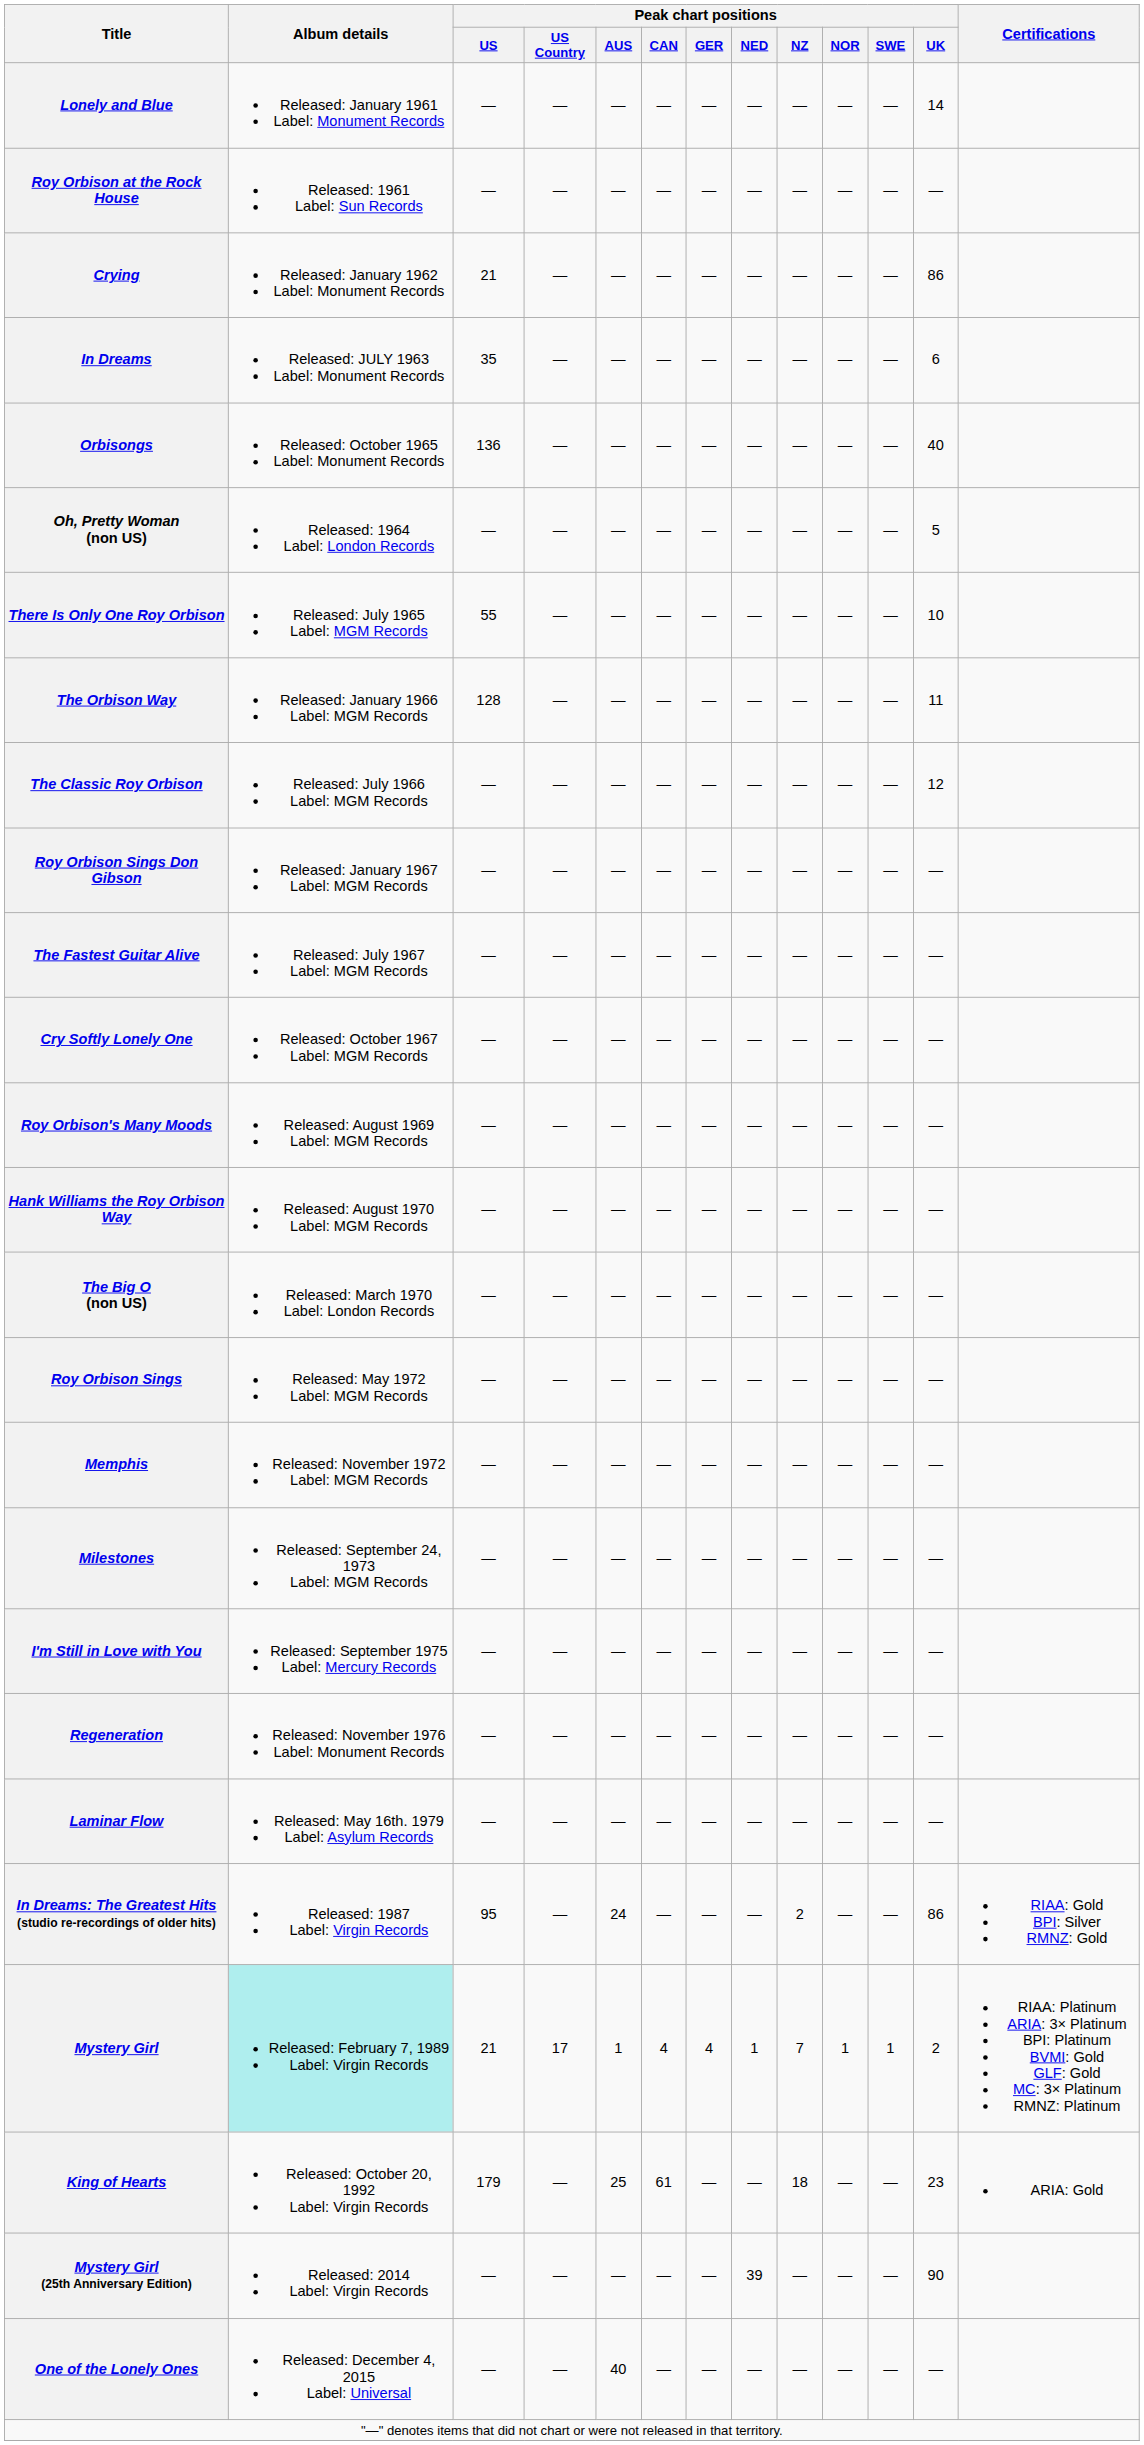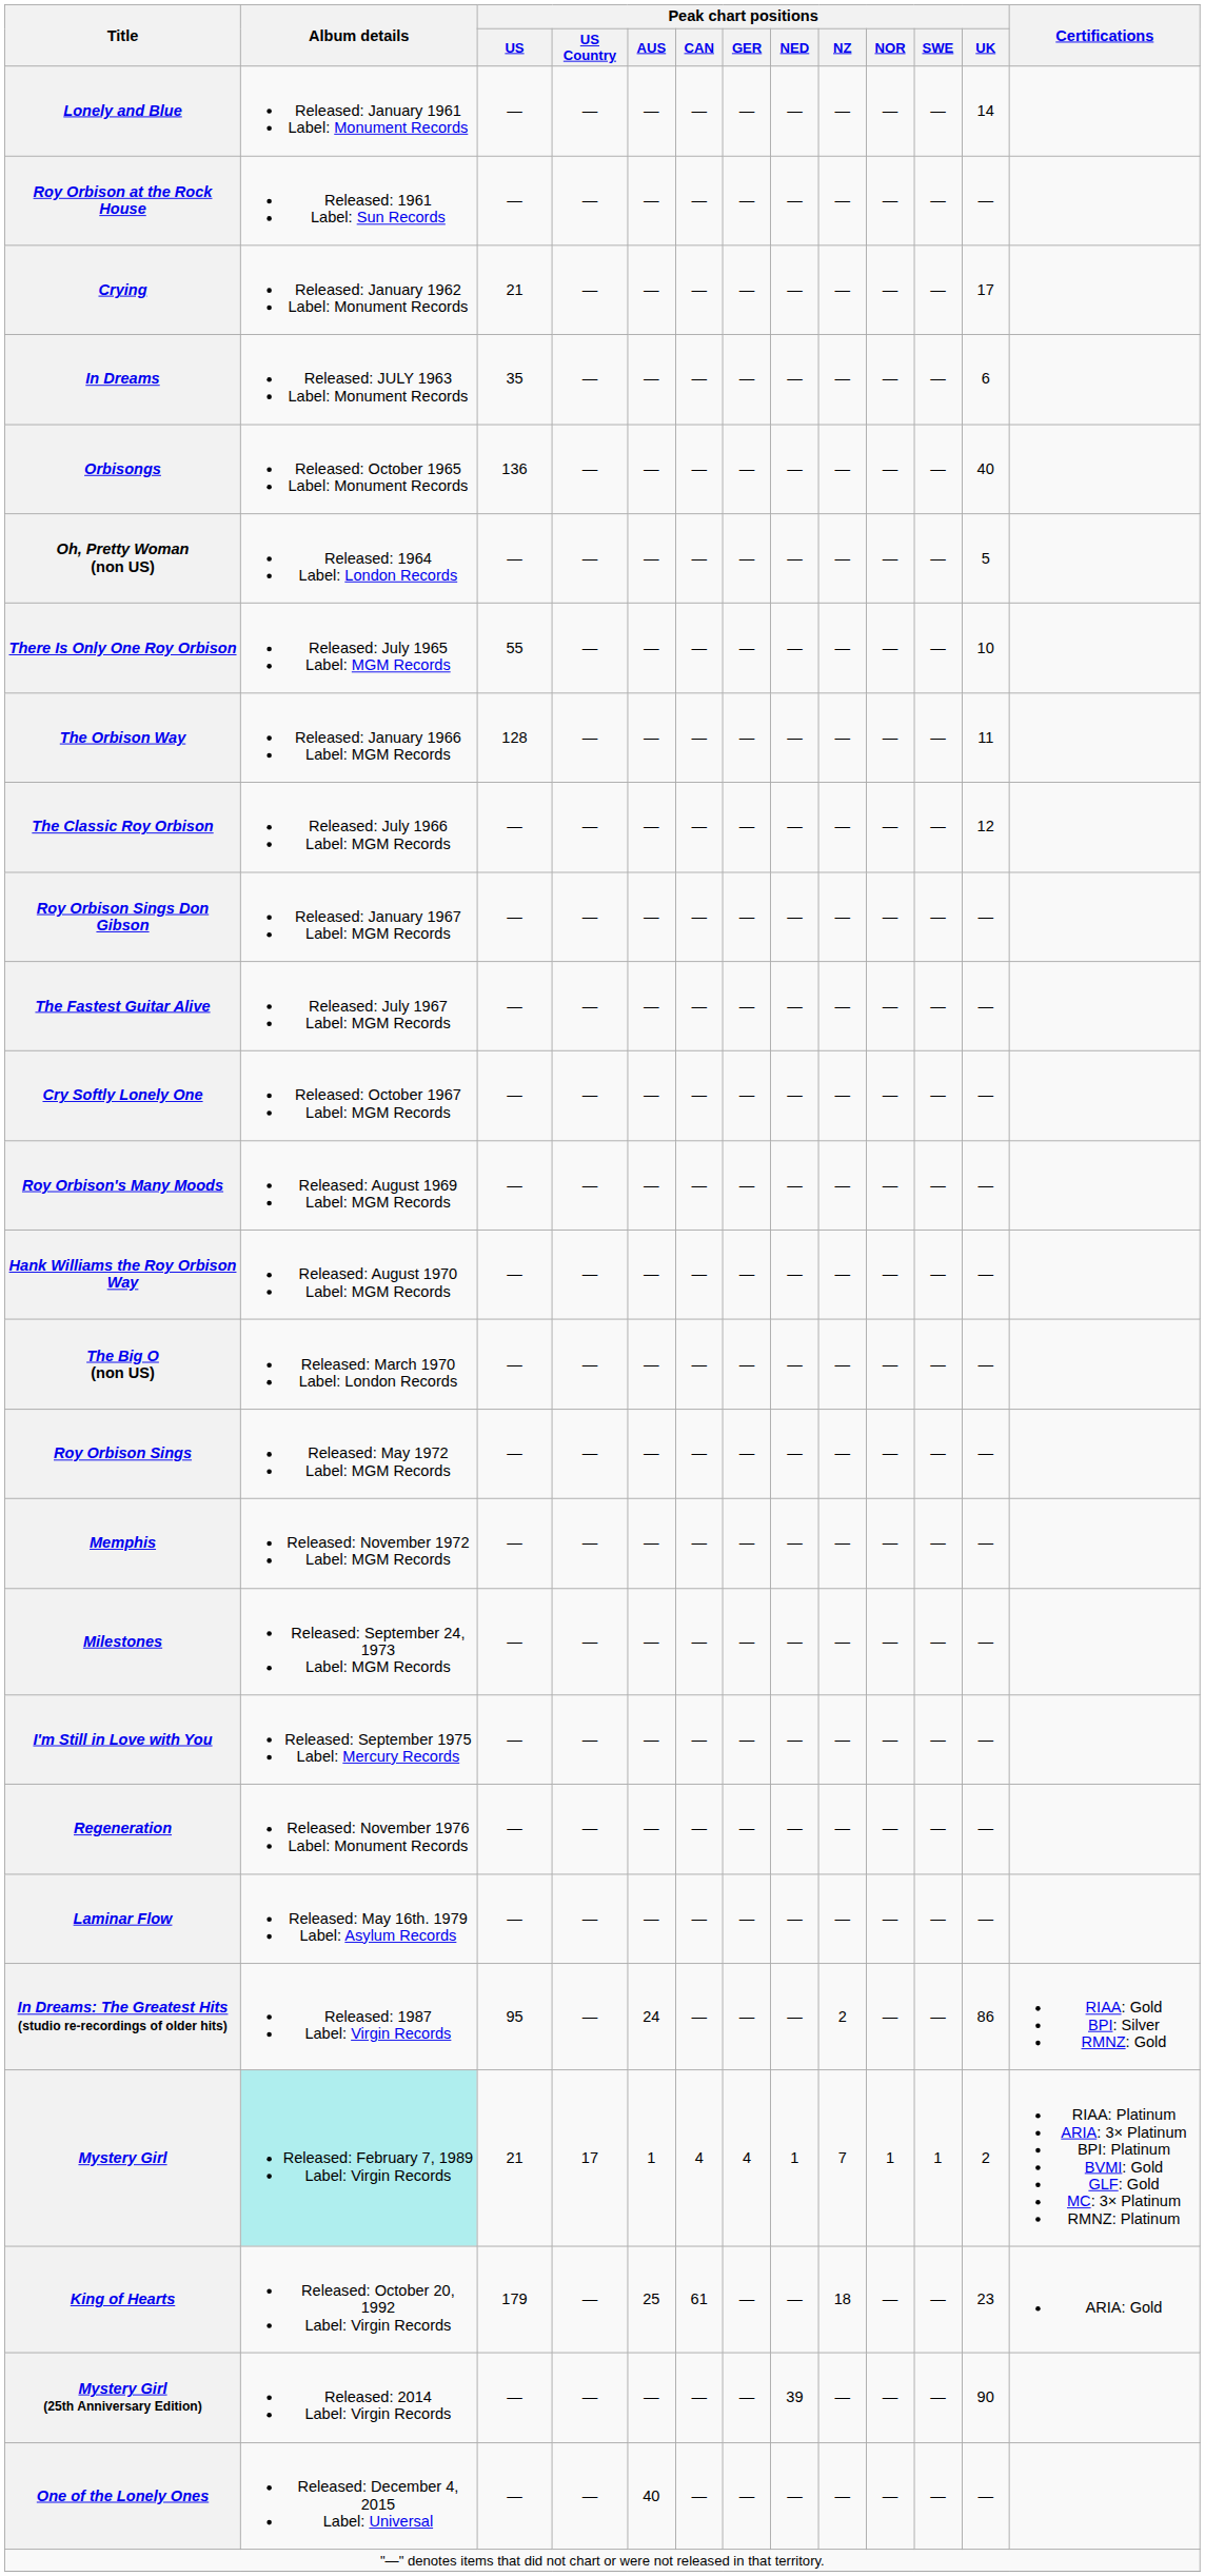 <table class="wikitable plainrowheaders" style="text-align:center;">
 <tr>
 <th scope="col" rowspan="2" style="width:15em;">Title</th>
 <th scope="col" rowspan="2" style="width:15em;">Album details</th>
 <th scope="col" colspan="10">Peak chart positions</th>
 <th rowspan="2" style="width:12em;"><a href='#'>Certifications</a></th>
 </tr>
 <tr>
 <th scope="col" style="width:5em;font-size:90%;"><a href='#'>US</a><br></th>
 <th scope="col" style="width:5em;font-size:90%;"><a href='#'>US<br>Country</a><br></th>
 <th scope="col" style="width:3em;font-size:90%;"><a href='#'>AUS</a><br></th>
 <th scope="col" style="width:3em;font-size:90%;"><a href='#'>CAN</a><br></th>
 <th scope="col" style="width:3em;font-size:90%;"><a href='#'>GER</a><br></th>
 <th scope="col" style="width:3em;font-size:90%;"><a href='#'>NED</a><br></th>
 <th scope="col" style="width:3em;font-size:90%;"><a href='#'>NZ</a><br></th>
 <th scope="col" style="width:3em;font-size:90%;"><a href='#'>NOR</a><br></th>
 <th scope="col" style="width:3em;font-size:90%;"><a href='#'>SWE</a><br></th>
 <th scope="col" style="width:3em;font-size:90%;"><a href='#'>UK</a><br></th>
 </tr>
 <tr>
 <th scope="row"><em><a href='#'>Lonely and Blue</a></em></th>
 <td><br><ul><li>Released: January 1961</li><li>Label: <a href='#'>Monument Records</a></li></ul></td>
 <td>—</td>
 <td>—</td>
 <td>—</td>
 <td>—</td>
 <td>—</td>
 <td>—</td>
 <td>—</td>
 <td>—</td>
 <td>—</td>
 <td>14</td>
 <td></td>
 </tr>
 <tr>
 <th scope="row"><em><a href='#'>Roy Orbison at the Rock House</a></em></th>
 <td><br><ul><li>Released: 1961</li><li>Label: <a href='#'>Sun Records</a></li></ul></td>
 <td>—</td>
 <td>—</td>
 <td>—</td>
 <td>—</td>
 <td>—</td>
 <td>—</td>
 <td>—</td>
 <td>—</td>
 <td>—</td>
 <td>—</td>
 <td></td>
 </tr>
 <tr>
 <th scope="row"><em><a href='#'>Crying</a></em></th>
 <td><br><ul><li>Released: January 1962</li><li>Label: Monument Records</li></ul></td>
 <td>21</td>
 <td>—</td>
 <td>—</td>
 <td>—</td>
 <td>—</td>
 <td>—</td>
 <td>—</td>
 <td>—</td>
 <td>—</td>
-<td>86</td>
+<td>17</td>
 <td></td>
 </tr>
 <tr>
 <th scope="row"><em><a href='#'>In Dreams</a></em></th>
 <td><br><ul><li>Released: JULY 1963</li><li>Label: Monument Records</li></ul></td>
 <td>35</td>
 <td>—</td>
 <td>—</td>
 <td>—</td>
 <td>—</td>
 <td>—</td>
 <td>—</td>
 <td>—</td>
 <td>—</td>
 <td>6</td>
 <td></td>
 </tr>
 <tr>
 <th scope="row"><em><a href='#'>Orbisongs</a></em></th>
 <td><br><ul><li>Released: October 1965</li><li>Label: Monument Records</li></ul></td>
 <td>136</td>
 <td>—</td>
 <td>—</td>
 <td>—</td>
 <td>—</td>
 <td>—</td>
 <td>—</td>
 <td>—</td>
 <td>—</td>
 <td>40</td>
 <td></td>
 </tr>
 <tr>
 <th scope="row"><em>Oh, Pretty Woman</em><br>(non US)</th>
 <td><br><ul><li>Released: 1964</li><li>Label: <a href='#'>London Records</a></li></ul></td>
 <td>—</td>
 <td>—</td>
 <td>—</td>
 <td>—</td>
 <td>—</td>
 <td>—</td>
 <td>—</td>
 <td>—</td>
 <td>—</td>
 <td>5</td>
 <td></td>
 </tr>
 <tr>
 <th scope="row"><em><a href='#'>There Is Only One Roy Orbison</a></em></th>
 <td><br><ul><li>Released: July 1965</li><li>Label: <a href='#'>MGM Records</a></li></ul></td>
 <td>55</td>
 <td>—</td>
 <td>—</td>
 <td>—</td>
 <td>—</td>
 <td>—</td>
 <td>—</td>
 <td>—</td>
 <td>—</td>
 <td>10</td>
 <td></td>
 </tr>
 <tr>
 <th scope="row"><em><a href='#'>The Orbison Way</a></em></th>
 <td><br><ul><li>Released: January 1966</li><li>Label: MGM Records</li></ul></td>
 <td>128</td>
 <td>—</td>
 <td>—</td>
 <td>—</td>
 <td>—</td>
 <td>—</td>
 <td>—</td>
 <td>—</td>
 <td>—</td>
 <td>11</td>
 <td></td>
 </tr>
 <tr>
 <th scope="row"><em><a href='#'>The Classic Roy Orbison</a></em></th>
 <td><br><ul><li>Released: July 1966</li><li>Label: MGM Records</li></ul></td>
 <td>—</td>
 <td>—</td>
 <td>—</td>
 <td>—</td>
 <td>—</td>
 <td>—</td>
 <td>—</td>
 <td>—</td>
 <td>—</td>
 <td>12</td>
 <td></td>
 </tr>
 <tr>
 <th scope="row"><em><a href='#'>Roy Orbison Sings Don Gibson</a></em></th>
 <td><br><ul><li>Released: January 1967</li><li>Label: MGM Records</li></ul></td>
 <td>—</td>
 <td>—</td>
 <td>—</td>
 <td>—</td>
 <td>—</td>
 <td>—</td>
 <td>—</td>
 <td>—</td>
 <td>—</td>
 <td>—</td>
 <td></td>
 </tr>
 <tr>
 <th scope="row"><em><a href='#'>The Fastest Guitar Alive</a></em></th>
 <td><br><ul><li>Released: July 1967</li><li>Label: MGM Records</li></ul></td>
 <td>—</td>
 <td>—</td>
 <td>—</td>
 <td>—</td>
 <td>—</td>
 <td>—</td>
 <td>—</td>
 <td>—</td>
 <td>—</td>
 <td>—</td>
 <td></td>
 </tr>
 <tr>
 <th scope="row"><em><a href='#'>Cry Softly Lonely One</a></em></th>
 <td><br><ul><li>Released: October 1967</li><li>Label: MGM Records</li></ul></td>
 <td>—</td>
 <td>—</td>
 <td>—</td>
 <td>—</td>
 <td>—</td>
 <td>—</td>
 <td>—</td>
 <td>—</td>
 <td>—</td>
 <td>—</td>
 <td></td>
 </tr>
 <tr>
 <th scope="row"><em><a href='#'>Roy Orbison's Many Moods</a></em></th>
 <td><br><ul><li>Released: August 1969</li><li>Label: MGM Records</li></ul></td>
 <td>—</td>
 <td>—</td>
 <td>—</td>
 <td>—</td>
 <td>—</td>
 <td>—</td>
 <td>—</td>
 <td>—</td>
 <td>—</td>
 <td>—</td>
 <td></td>
 </tr>
 <tr>
 <th scope="row"><em><a href='#'>Hank Williams the Roy Orbison Way</a></em></th>
 <td><br><ul><li>Released: August 1970</li><li>Label: MGM Records</li></ul></td>
 <td>—</td>
 <td>—</td>
 <td>—</td>
 <td>—</td>
 <td>—</td>
 <td>—</td>
 <td>—</td>
 <td>—</td>
 <td>—</td>
 <td>—</td>
 <td></td>
 </tr>
 <tr>
 <th scope="row"><em><a href='#'>The Big O</a></em><br>(non US)</th>
 <td><br><ul><li>Released: March 1970</li><li>Label: London Records</li></ul></td>
 <td>—</td>
 <td>—</td>
 <td>—</td>
 <td>—</td>
 <td>—</td>
 <td>—</td>
 <td>—</td>
 <td>—</td>
 <td>—</td>
 <td>—</td>
 <td></td>
 </tr>
 <tr>
 <th scope="row"><em><a href='#'>Roy Orbison Sings</a></em></th>
 <td><br><ul><li>Released: May 1972</li><li>Label: MGM Records</li></ul></td>
 <td>—</td>
 <td>—</td>
 <td>—</td>
 <td>—</td>
 <td>—</td>
 <td>—</td>
 <td>—</td>
 <td>—</td>
 <td>—</td>
 <td>—</td>
 <td></td>
 </tr>
 <tr>
 <th scope="row"><em><a href='#'>Memphis</a></em></th>
 <td><br><ul><li>Released: November 1972</li><li>Label: MGM Records</li></ul></td>
 <td>—</td>
 <td>—</td>
 <td>—</td>
 <td>—</td>
 <td>—</td>
 <td>—</td>
 <td>—</td>
 <td>—</td>
 <td>—</td>
 <td>—</td>
 <td></td>
 </tr>
 <tr>
 <th scope="row"><em><a href='#'>Milestones</a></em></th>
 <td><br><ul><li>Released: September 24, 1973</li><li>Label: MGM Records</li></ul></td>
 <td>—</td>
 <td>—</td>
 <td>—</td>
 <td>—</td>
 <td>—</td>
 <td>—</td>
 <td>—</td>
 <td>—</td>
 <td>—</td>
 <td>—</td>
 <td></td>
 </tr>
 <tr>
 <th scope="row"><em><a href='#'>I'm Still in Love with You</a></em></th>
 <td><br><ul><li>Released: September 1975</li><li>Label: <a href='#'>Mercury Records</a></li></ul></td>
 <td>—</td>
 <td>—</td>
 <td>—</td>
 <td>—</td>
 <td>—</td>
 <td>—</td>
 <td>—</td>
 <td>—</td>
 <td>—</td>
 <td>—</td>
 <td></td>
 </tr>
 <tr>
 <th scope="row"><em><a href='#'>Regeneration</a></em></th>
 <td><br><ul><li>Released: November 1976</li><li>Label: Monument Records</li></ul></td>
 <td>—</td>
 <td>—</td>
 <td>—</td>
 <td>—</td>
 <td>—</td>
 <td>—</td>
 <td>—</td>
 <td>—</td>
 <td>—</td>
 <td>—</td>
 <td></td>
 </tr>
 <tr>
 <th scope="row"><em><a href='#'>Laminar Flow</a></em></th>
 <td><br><ul><li>Released: May 16th. 1979</li><li>Label: <a href='#'>Asylum Records</a></li></ul></td>
 <td>—</td>
 <td>—</td>
 <td>—</td>
 <td>—</td>
 <td>—</td>
 <td>—</td>
 <td>—</td>
 <td>—</td>
 <td>—</td>
 <td>—</td>
 <td></td>
 </tr>
 <tr>
 <th scope="row"><em><a href='#'>In Dreams: The Greatest Hits</a></em><br><small>(studio re-recordings of older hits)</small></th>
 <td><br><ul><li>Released: 1987</li><li>Label: <a href='#'>Virgin Records</a></li></ul></td>
 <td>95</td>
 <td>—</td>
 <td>24</td>
 <td>—</td>
 <td>—</td>
 <td>—</td>
 <td>2</td>
 <td>—</td>
 <td>—</td>
 <td>86</td>
 <td><br><ul><li><a href='#'>RIAA</a>: Gold</li><li><a href='#'>BPI</a>: Silver</li><li><a href='#'>RMNZ</a>: Gold</li></ul></td>
 </tr>
 <tr>
 <th scope="row"><em><a href='#'>Mystery Girl</a></em></th>
 <td style="background: paleturquoise;"><br><ul><li>Released: February 7, 1989</li><li>Label: Virgin Records</li></ul></td>
 <td>21</td>
 <td>17</td>
 <td>1</td>
 <td>4</td>
 <td>4</td>
 <td>1</td>
 <td>7</td>
 <td>1</td>
 <td>1</td>
 <td>2</td>
 <td><br><ul><li>RIAA: Platinum</li><li><a href='#'>ARIA</a>: 3× Platinum</li><li>BPI: Platinum</li><li><a href='#'>BVMI</a>: Gold</li><li><a href='#'>GLF</a>: Gold</li><li><a href='#'>MC</a>: 3× Platinum</li><li>RMNZ: Platinum</li></ul></td>
 </tr>
 <tr>
 <th scope="row"><em><a href='#'>King of Hearts</a></em></th>
 <td><br><ul><li>Released: October 20, 1992</li><li>Label: Virgin Records</li></ul></td>
 <td>179</td>
 <td>—</td>
 <td>25</td>
 <td>61</td>
 <td>—</td>
 <td>—</td>
 <td>18</td>
 <td>—</td>
 <td>—</td>
 <td>23</td>
 <td><br><ul><li>ARIA: Gold</li></ul></td>
 </tr>
 <tr>
 <th scope="row"><em><a href='#'>Mystery Girl</a></em><br><small>(25th Anniversary Edition)</small></th>
 <td><br><ul><li>Released: 2014</li><li>Label: Virgin Records</li></ul></td>
 <td>—</td>
 <td>—</td>
 <td>—</td>
 <td>—</td>
 <td>—</td>
 <td>39</td>
 <td>—</td>
 <td>—</td>
 <td>—</td>
 <td>90</td>
 <td></td>
 </tr>
 <tr>
 <th scope="row"><em><a href='#'>One of the Lonely Ones</a></em></th>
 <td><br><ul><li>Released: December 4, 2015</li><li>Label: <a href='#'>Universal</a></li></ul></td>
 <td>—</td>
 <td>—</td>
 <td>40</td>
 <td>—</td>
 <td>—</td>
 <td>—</td>
 <td>—</td>
 <td>—</td>
 <td>—</td>
 <td>—</td>
 <td></td>
 </tr>
 <tr>
 <td align="center" colspan="15" style="font-size:90%">"—" denotes items that did not chart or were not released in that territory.</td>
 </tr>
 <tr>
 </tr>
 </table>
